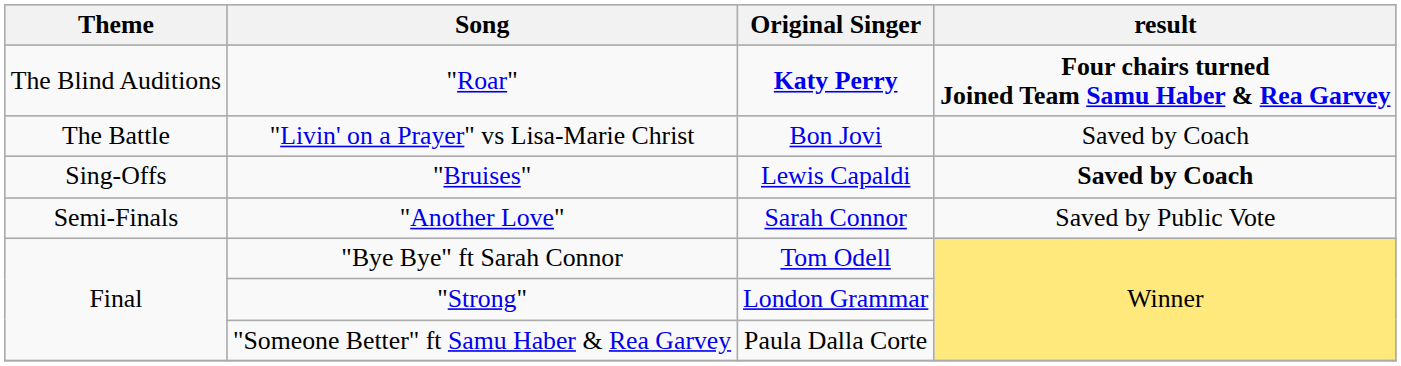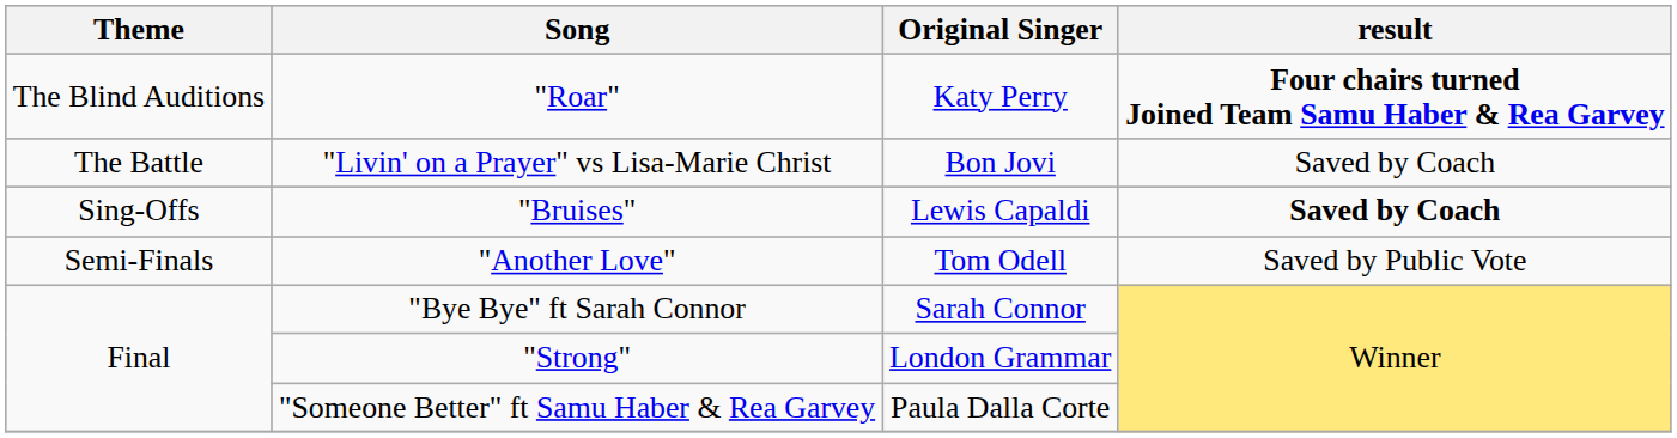 <table class="wikitable" style="text-align:center;">
 <tr>
 <th scope="col">Theme</th>
 <th scope="col">Song</th>
 <th scope="col">Original Singer</th>
 <th scope="col">result</th>
 </tr>
 <tr>
 <td>The Blind Auditions</td>
 <td>"<a href='#'>Roar</a>"</td>
-<td><strong><a href='#'>Katy Perry</a></strong></td>
+<td><a href='#'>Katy Perry</a></td>
 <td><strong>Four chairs turned<br>Joined Team <a href='#'>Samu Haber</a> & <a href='#'>Rea Garvey</a></strong></td>
 </tr>
 <tr>
 <td>The Battle</td>
 <td>"<a href='#'>Livin' on a Prayer</a>" vs Lisa-Marie Christ</td>
 <td><a href='#'>Bon Jovi</a></td>
 <td>Saved by Coach</td>
 </tr>
 <tr>
 <td>Sing-Offs</td>
 <td>"<a href='#'>Bruises</a>"</td>
 <td><a href='#'>Lewis Capaldi</a></td>
 <td><strong>Saved by Coach</strong></td>
 </tr>
 <tr>
 <td>Semi-Finals</td>
 <td>"<a href='#'>Another Love</a>"</td>
-<td><a href='#'>Sarah Connor</a></td>
+<td><a href='#'>Tom Odell</a></td>
 <td>Saved by Public Vote</td>
 </tr>
 <tr>
 <td rowspan='3'>Final</td>
 <td>"Bye Bye" ft Sarah Connor</td>
-<td><a href='#'>Tom Odell</a></td>
+<td><a href='#'>Sarah Connor</a></td>
 <td style="background:#FFE87C;" rowspan="3" colspan="3">Winner</td>
 </tr>
 <tr>
 <td>"<a href='#'>Strong</a>"</td>
 <td><a href='#'>London Grammar</a></td>
 </tr>
 <tr>
 <td>"Someone Better" ft <a href='#'>Samu Haber</a> & <a href='#'>Rea Garvey</a></td>
 <td>Paula Dalla Corte</td>
 </tr>
 <tr>
 </tr>
 </table>
